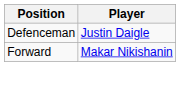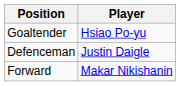 <table class="wikitable">
 <tr>
 <th>Position</th>
 <th>Player</th>
+</tr>
+<tr>
+<td>Goaltender</td>
+<td> <a href='#'>Hsiao Po-yu</a></td>
 </tr>
 <tr>
 <td>Defenceman</td>
 <td> <a href='#'>Justin Daigle</a></td>
 </tr>
 <tr>
 <td>Forward</td>
 <td> <a href='#'>Makar Nikishanin</a></td>
 </tr>
 </table>
